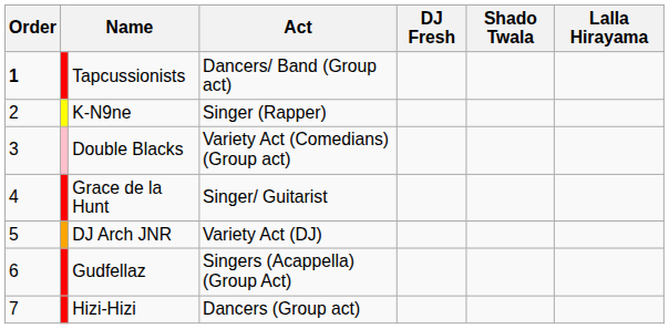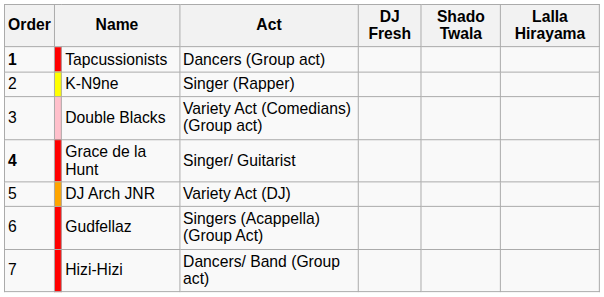 <table class="wikitable sortable">
 <tr>
 <th>Order</th>
 <th colspan="2">Name</th>
 <th>Act</th>
 <th>DJ Fresh</th>
 <th>Shado Twala</th>
 <th>Lalla Hirayama</th>
 </tr>
 <tr>
 <td><strong>1</strong></td>
 <td style="background:red"></td>
 <td>Tapcussionists</td>
-<td>Dancers/ Band (Group act)</td>
+<td>Dancers (Group act)</td>
 <td></td>
 <td></td>
 <td></td>
 </tr>
 <tr>
 <td>2</td>
 <td style="background:yellow"></td>
 <td>K-N9ne</td>
 <td>Singer (Rapper)</td>
 <td></td>
 <td></td>
 <td></td>
 </tr>
 <tr>
 <td>3</td>
 <td style="background:pink"></td>
 <td>Double Blacks</td>
 <td>Variety Act (Comedians)(Group act)</td>
 <td></td>
 <td></td>
 <td></td>
 </tr>
 <tr>
-<td>4</td>
+<td><strong>4</strong></td>
 <td style="background:red"></td>
 <td>Grace de la Hunt</td>
 <td>Singer/ Guitarist</td>
 <td></td>
 <td></td>
 <td></td>
 </tr>
 <tr>
 <td>5</td>
 <td style="background:orange"></td>
 <td>DJ Arch JNR </td>
 <td>Variety Act (DJ)</td>
 <td></td>
 <td></td>
 <td></td>
 </tr>
 <tr>
 <td>6</td>
 <td style="background:red"></td>
 <td>Gudfellaz</td>
 <td>Singers (Acappella)(Group Act)</td>
 <td></td>
 <td></td>
 <td></td>
 </tr>
 <tr>
 <td>7</td>
 <td style="background:red"></td>
 <td>Hizi-Hizi</td>
-<td>Dancers (Group act)</td>
+<td>Dancers/ Band (Group act)</td>
 <td></td>
 <td></td>
 <td></td>
 </tr>
 </table>
